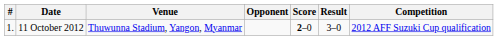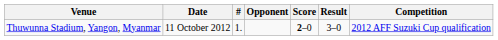 <table class="wikitable">
 <tr>
+<th>Venue</th>
+<th>Date</th>
 <th>#</th>
-<th>Date</th>
-<th>Venue</th>
 <th>Opponent</th>
 <th>Score</th>
 <th>Result</th>
 <th>Competition</th>
 </tr>
 <tr>
+<td><a href='#'>Thuwunna Stadium</a>, <a href='#'>Yangon</a>, <a href='#'>Myanmar</a></td>
+<td>11 October 2012</td>
 <td>1.</td>
-<td>11 October 2012</td>
-<td><a href='#'>Thuwunna Stadium</a>, <a href='#'>Yangon</a>, <a href='#'>Myanmar</a></td>
 <td></td>
 <td align=center><strong>2</strong>–0</td>
 <td align=center>3–0</td>
 <td><a href='#'>2012 AFF Suzuki Cup qualification</a></td>
 </tr>
 </table>
